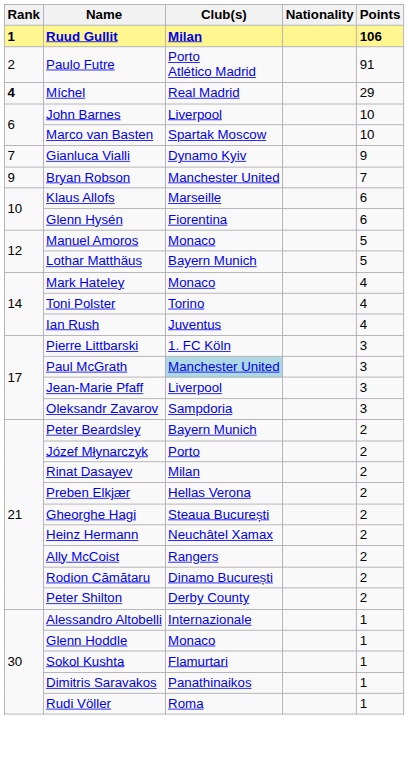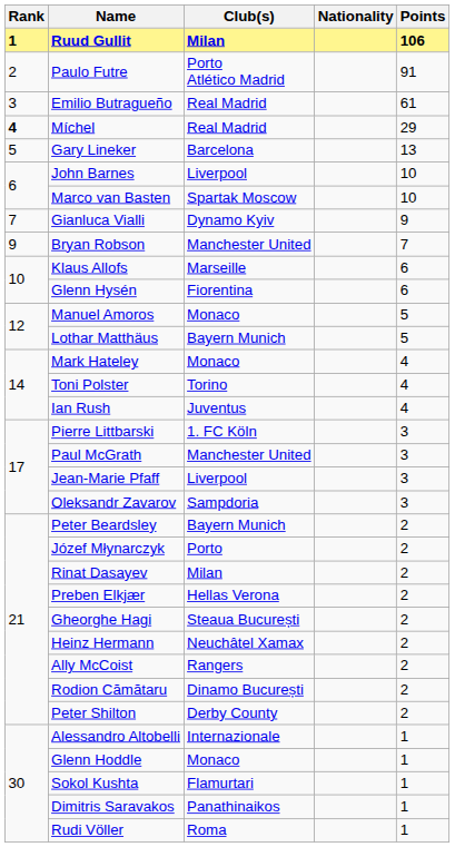 <table class="wikitable">
 <tr>
 <th>Rank</th>
 <th>Name</th>
 <th>Club(s)</th>
 <th>Nationality</th>
 <th>Points</th>
 </tr>
 <tr style="background-color: #FFF68F; font-weight: bold;">
 <td>1</td>
 <td><a href='#'>Ruud Gullit</a></td>
 <td> <a href='#'>Milan</a></td>
 <td></td>
 <td>106</td>
 </tr>
 <tr>
 <td>2</td>
 <td><a href='#'>Paulo Futre</a></td>
 <td> <a href='#'>Porto</a><br> <a href='#'>Atlético Madrid</a></td>
 <td></td>
 <td>91</td>
 </tr>
 <tr>
+<td>3</td>
+<td><a href='#'>Emilio Butragueño</a></td>
+<td> <a href='#'>Real Madrid</a></td>
+<td></td>
+<td>61</td>
+</tr>
+<tr>
 <td><strong>4</strong></td>
 <td><a href='#'>Míchel</a></td>
 <td> <a href='#'>Real Madrid</a></td>
 <td></td>
 <td>29</td>
+</tr>
+<tr>
+<td>5</td>
+<td><a href='#'>Gary Lineker</a></td>
+<td> <a href='#'>Barcelona</a></td>
+<td></td>
+<td>13</td>
 </tr>
 <tr>
 <td rowspan="2">6</td>
 <td><a href='#'>John Barnes</a></td>
 <td> <a href='#'>Liverpool</a></td>
 <td></td>
 <td>10</td>
 </tr>
 <tr>
 <td><a href='#'>Marco van Basten</a></td>
 <td> <a href='#'>Spartak Moscow</a></td>
 <td></td>
 <td>10</td>
 </tr>
 <tr>
 <td>7</td>
 <td><a href='#'>Gianluca Vialli</a></td>
 <td> <a href='#'>Dynamo Kyiv</a></td>
 <td></td>
 <td>9</td>
 </tr>
 <tr>
 <td>9</td>
 <td><a href='#'>Bryan Robson</a></td>
 <td> <a href='#'>Manchester United</a></td>
 <td></td>
 <td>7</td>
 </tr>
 <tr>
 <td rowspan="2">10</td>
 <td><a href='#'>Klaus Allofs</a></td>
 <td> <a href='#'>Marseille</a></td>
 <td></td>
 <td>6</td>
 </tr>
 <tr>
 <td><a href='#'>Glenn Hysén</a></td>
 <td> <a href='#'>Fiorentina</a></td>
 <td></td>
 <td>6</td>
 </tr>
 <tr>
 <td rowspan="2">12</td>
 <td><a href='#'>Manuel Amoros</a></td>
 <td> <a href='#'>Monaco</a></td>
 <td></td>
 <td>5</td>
 </tr>
 <tr>
 <td><a href='#'>Lothar Matthäus</a></td>
 <td> <a href='#'>Bayern Munich</a></td>
 <td></td>
 <td>5</td>
 </tr>
 <tr>
 <td rowspan="3">14</td>
 <td><a href='#'>Mark Hateley</a></td>
 <td> <a href='#'>Monaco</a></td>
 <td></td>
 <td>4</td>
 </tr>
 <tr>
 <td><a href='#'>Toni Polster</a></td>
 <td> <a href='#'>Torino</a></td>
 <td></td>
 <td>4</td>
 </tr>
 <tr>
 <td><a href='#'>Ian Rush</a></td>
 <td> <a href='#'>Juventus</a></td>
 <td></td>
 <td>4</td>
 </tr>
 <tr>
 <td rowspan="4">17</td>
 <td><a href='#'>Pierre Littbarski</a></td>
 <td> <a href='#'>1. FC Köln</a></td>
 <td></td>
 <td>3</td>
 </tr>
 <tr>
 <td><a href='#'>Paul McGrath</a></td>
-<td style="background: lightblue;"> <a href='#'>Manchester United</a></td>
+<td> <a href='#'>Manchester United</a></td>
 <td></td>
 <td>3</td>
 </tr>
 <tr>
 <td><a href='#'>Jean-Marie Pfaff</a></td>
 <td> <a href='#'>Liverpool</a></td>
 <td></td>
 <td>3</td>
 </tr>
 <tr>
 <td><a href='#'>Oleksandr Zavarov</a></td>
 <td> <a href='#'>Sampdoria</a></td>
 <td></td>
 <td>3</td>
 </tr>
 <tr>
 <td rowspan="9">21</td>
 <td><a href='#'>Peter Beardsley</a></td>
 <td> <a href='#'>Bayern Munich</a></td>
 <td></td>
 <td>2</td>
 </tr>
 <tr>
 <td><a href='#'>Józef Młynarczyk</a></td>
 <td> <a href='#'>Porto</a></td>
 <td></td>
 <td>2</td>
 </tr>
 <tr>
 <td><a href='#'>Rinat Dasayev</a></td>
 <td> <a href='#'>Milan</a></td>
 <td></td>
 <td>2</td>
 </tr>
 <tr>
 <td><a href='#'>Preben Elkjær</a></td>
 <td> <a href='#'>Hellas Verona</a></td>
 <td></td>
 <td>2</td>
 </tr>
 <tr>
 <td><a href='#'>Gheorghe Hagi</a></td>
 <td> <a href='#'>Steaua București</a></td>
 <td></td>
 <td>2</td>
 </tr>
 <tr>
 <td><a href='#'>Heinz Hermann</a></td>
 <td> <a href='#'>Neuchâtel Xamax</a></td>
 <td></td>
 <td>2</td>
 </tr>
 <tr>
 <td><a href='#'>Ally McCoist</a></td>
 <td> <a href='#'>Rangers</a></td>
 <td></td>
 <td>2</td>
 </tr>
 <tr>
 <td><a href='#'>Rodion Cămătaru</a></td>
 <td> <a href='#'>Dinamo București</a></td>
 <td></td>
 <td>2</td>
 </tr>
 <tr>
 <td><a href='#'>Peter Shilton</a></td>
 <td> <a href='#'>Derby County</a></td>
 <td></td>
 <td>2</td>
 </tr>
 <tr>
 <td rowspan="5">30</td>
 <td><a href='#'>Alessandro Altobelli</a></td>
 <td> <a href='#'>Internazionale</a></td>
 <td></td>
 <td>1</td>
 </tr>
 <tr>
 <td><a href='#'>Glenn Hoddle</a></td>
 <td> <a href='#'>Monaco</a></td>
 <td></td>
 <td>1</td>
 </tr>
 <tr>
 <td><a href='#'>Sokol Kushta</a></td>
 <td> <a href='#'>Flamurtari</a></td>
 <td></td>
 <td>1</td>
 </tr>
 <tr>
 <td><a href='#'>Dimitris Saravakos</a></td>
 <td> <a href='#'>Panathinaikos</a></td>
 <td></td>
 <td>1</td>
 </tr>
 <tr>
 <td><a href='#'>Rudi Völler</a></td>
 <td> <a href='#'>Roma</a></td>
 <td></td>
 <td>1</td>
 </tr>
 </table>
